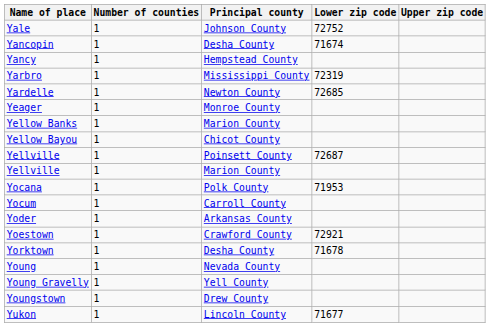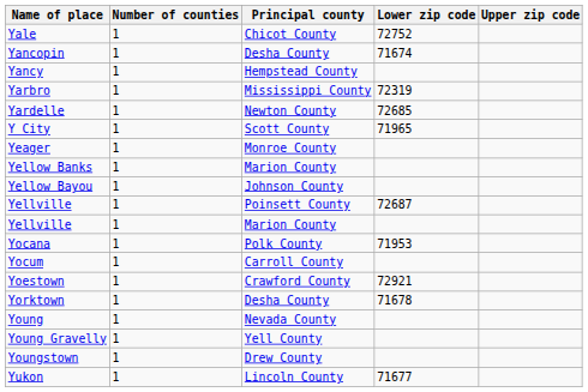 <table class="wikitable">
 <tr>
 <th>Name of place</th>
 <th>Number of counties</th>
 <th>Principal county</th>
 <th>Lower zip code</th>
 <th>Upper zip code</th>
 </tr>
 <tr>
 <td><a href='#'>Yale</a></td>
 <td>1</td>
-<td><a href='#'>Johnson County</a></td>
+<td><a href='#'>Chicot County</a></td>
 <td>72752</td>
 <td> </td>
 </tr>
 <tr>
 <td><a href='#'>Yancopin</a></td>
 <td>1</td>
 <td><a href='#'>Desha County</a></td>
 <td>71674</td>
 <td> </td>
 </tr>
 <tr>
 <td><a href='#'>Yancy</a></td>
 <td>1</td>
 <td><a href='#'>Hempstead County</a></td>
 <td> </td>
 <td> </td>
 </tr>
 <tr>
 <td><a href='#'>Yarbro</a></td>
 <td>1</td>
 <td><a href='#'>Mississippi County</a></td>
 <td>72319</td>
 <td> </td>
 </tr>
 <tr>
 <td><a href='#'>Yardelle</a></td>
 <td>1</td>
 <td><a href='#'>Newton County</a></td>
 <td>72685</td>
 <td> </td>
 </tr>
 <tr>
+<td><a href='#'>Y City</a></td>
+<td>1</td>
+<td><a href='#'>Scott County</a></td>
+<td>71965</td>
+<td> </td>
+</tr>
+<tr>
 <td><a href='#'>Yeager</a></td>
 <td>1</td>
 <td><a href='#'>Monroe County</a></td>
 <td> </td>
 <td> </td>
 </tr>
 <tr>
 <td><a href='#'>Yellow Banks</a></td>
 <td>1</td>
 <td><a href='#'>Marion County</a></td>
 <td> </td>
 <td> </td>
 </tr>
 <tr>
 <td><a href='#'>Yellow Bayou</a></td>
 <td>1</td>
-<td><a href='#'>Chicot County</a></td>
+<td><a href='#'>Johnson County</a></td>
 <td> </td>
 <td> </td>
 </tr>
 <tr>
 <td><a href='#'>Yellville</a></td>
 <td>1</td>
 <td><a href='#'>Poinsett County</a></td>
 <td>72687</td>
 <td> </td>
 </tr>
 <tr>
 <td><a href='#'>Yellville</a></td>
 <td>1</td>
 <td><a href='#'>Marion County</a></td>
 <td> </td>
 <td> </td>
 </tr>
 <tr>
 <td><a href='#'>Yocana</a></td>
 <td>1</td>
 <td><a href='#'>Polk County</a></td>
 <td>71953</td>
 <td> </td>
 </tr>
 <tr>
 <td><a href='#'>Yocum</a></td>
 <td>1</td>
 <td><a href='#'>Carroll County</a></td>
-<td> </td>
-<td> </td>
-</tr>
-<tr>
-<td><a href='#'>Yoder</a></td>
-<td>1</td>
-<td><a href='#'>Arkansas County</a></td>
 <td> </td>
 <td> </td>
 </tr>
 <tr>
 <td><a href='#'>Yoestown</a></td>
 <td>1</td>
 <td><a href='#'>Crawford County</a></td>
 <td>72921</td>
 <td> </td>
 </tr>
 <tr>
 <td><a href='#'>Yorktown</a></td>
 <td>1</td>
 <td><a href='#'>Desha County</a></td>
 <td>71678</td>
 <td> </td>
 </tr>
 <tr>
 <td><a href='#'>Young</a></td>
 <td>1</td>
 <td><a href='#'>Nevada County</a></td>
 <td> </td>
 <td> </td>
 </tr>
 <tr>
 <td><a href='#'>Young Gravelly</a></td>
 <td>1</td>
 <td><a href='#'>Yell County</a></td>
 <td> </td>
 <td> </td>
 </tr>
 <tr>
 <td><a href='#'>Youngstown</a></td>
 <td>1</td>
 <td><a href='#'>Drew County</a></td>
 <td> </td>
 <td> </td>
 </tr>
 <tr>
 <td><a href='#'>Yukon</a></td>
 <td>1</td>
 <td><a href='#'>Lincoln County</a></td>
 <td>71677</td>
 <td> </td>
 </tr>
 </table>
